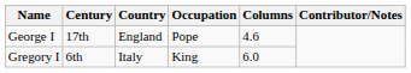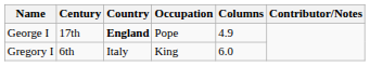 <table class="wikitable">
 <tr>
 <th>Name</th>
 <th>Century</th>
 <th>Country</th>
 <th>Occupation</th>
 <th>Columns</th>
 <th>Contributor/Notes</th>
 </tr>
 <tr>
 <td>George I</td>
 <td>17th</td>
-<td>England</td>
+<td><strong>England</strong></td>
 <td>Pope</td>
-<td>4.6</td>
+<td>4.9</td>
 </tr>
 <tr>
 <td>Gregory I</td>
 <td>6th</td>
 <td>Italy</td>
 <td>King</td>
 <td>6.0</td>
 </tr>
 </table>
